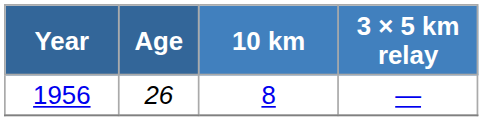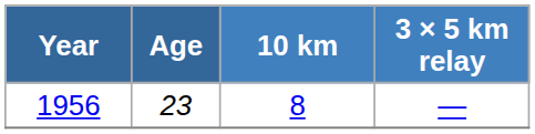 <table class="wikitable" style="font-size:95%; text-align:center; border:grey solid 1px; border-collapse:collapse; background:#ffffff;">
 <tr>
 <th style="background-color:#369; color:white; width:60px;"> Year </th>
 <th style="background-color:#369; color:white; width:40px;"> Age </th>
 <th style="background-color:#4180be; color:white; width:75px;"> 10 km </th>
 <th style="background-color:#4180be; color:white; width:75px;"> 3 × 5 km <br> relay </th>
 </tr>
 <tr>
 <td><a href='#'>1956</a></td>
-<td><em>26</em></td>
+<td><em>23</em></td>
 <td><a href='#'>8</a></td>
 <td><a href='#'>—</a></td>
 </tr>
 <tr>
 </tr>
 </table>
